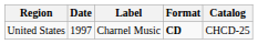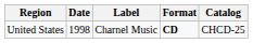 <table class="wikitable">
 <tr>
 <th>Region</th>
 <th>Date</th>
 <th>Label</th>
 <th>Format</th>
 <th>Catalog</th>
 </tr>
 <tr>
 <td>United States</td>
-<td>1997</td>
+<td>1998</td>
 <td>Charnel Music</td>
 <td><strong>CD</strong></td>
 <td>CHCD-25</td>
 </tr>
 </table>
